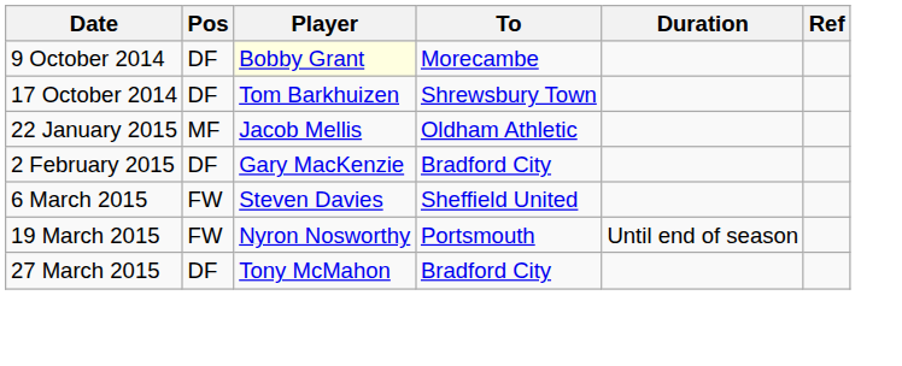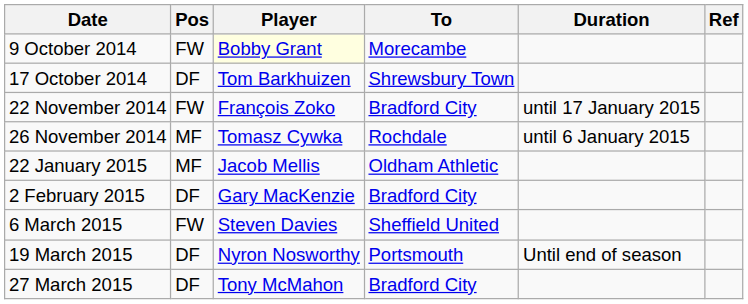 <table class="wikitable" style="text-align:center; font-size:95%; text-align:left;">
 <tr>
 <th>Date</th>
 <th>Pos</th>
 <th>Player</th>
 <th>To</th>
 <th>Duration</th>
 <th>Ref</th>
 </tr>
 <tr>
 <td>9 October 2014</td>
-<td>DF</td>
+<td>FW</td>
 <td style="background: lightyellow;"> <a href='#'>Bobby Grant</a></td>
 <td><a href='#'>Morecambe</a></td>
 <td></td>
 <td></td>
 </tr>
 <tr>
 <td>17 October 2014</td>
 <td>DF</td>
 <td> <a href='#'>Tom Barkhuizen</a></td>
 <td><a href='#'>Shrewsbury Town</a></td>
 <td></td>
+<td></td>
+</tr>
+<tr>
+<td>22 November 2014</td>
+<td>FW</td>
+<td> <a href='#'>François Zoko</a></td>
+<td><a href='#'>Bradford City</a></td>
+<td>until 17 January 2015</td>
+<td></td>
+</tr>
+<tr>
+<td>26 November 2014</td>
+<td>MF</td>
+<td> <a href='#'>Tomasz Cywka</a></td>
+<td><a href='#'>Rochdale</a></td>
+<td>until 6 January 2015</td>
 <td></td>
 </tr>
 <tr>
 <td>22 January 2015</td>
 <td>MF</td>
 <td> <a href='#'>Jacob Mellis</a></td>
 <td><a href='#'>Oldham Athletic</a></td>
 <td></td>
 <td></td>
 </tr>
 <tr>
 <td>2 February 2015</td>
 <td>DF</td>
 <td> <a href='#'>Gary MacKenzie</a></td>
 <td><a href='#'>Bradford City</a></td>
 <td></td>
 <td></td>
 </tr>
 <tr>
 <td>6 March 2015</td>
 <td>FW</td>
 <td> <a href='#'>Steven Davies</a></td>
 <td><a href='#'>Sheffield United</a></td>
 <td></td>
 <td></td>
 </tr>
 <tr>
 <td>19 March 2015</td>
-<td>FW</td>
+<td>DF</td>
 <td> <a href='#'>Nyron Nosworthy</a></td>
 <td><a href='#'>Portsmouth</a></td>
 <td>Until end of season</td>
 <td></td>
 </tr>
 <tr>
 <td>27 March 2015</td>
 <td>DF</td>
 <td> <a href='#'>Tony McMahon</a></td>
 <td><a href='#'>Bradford City</a></td>
 <td></td>
 <td></td>
 </tr>
 </table>
